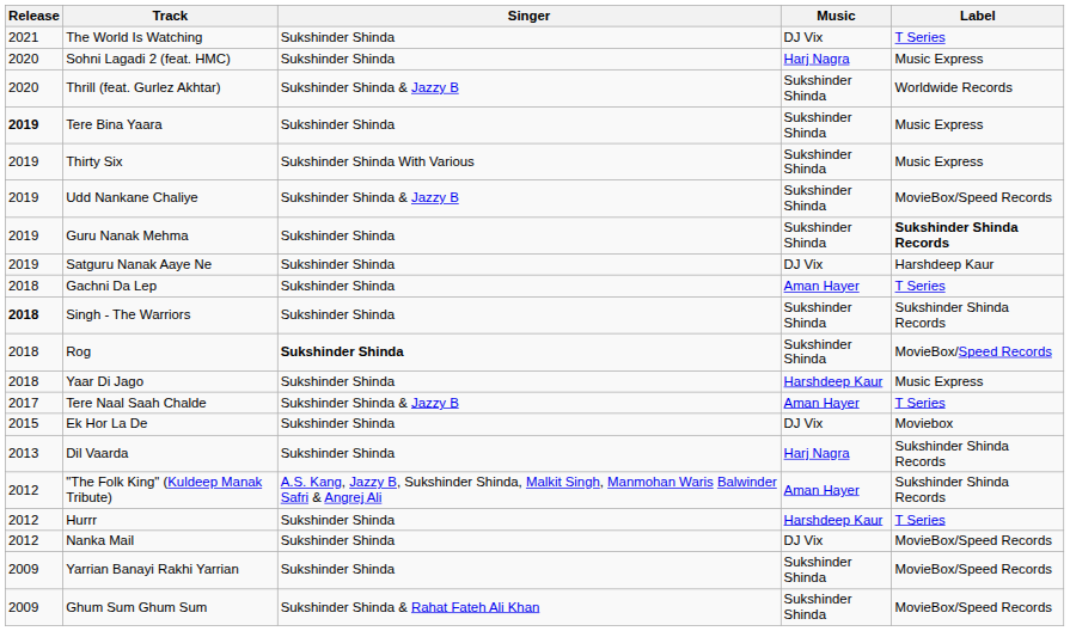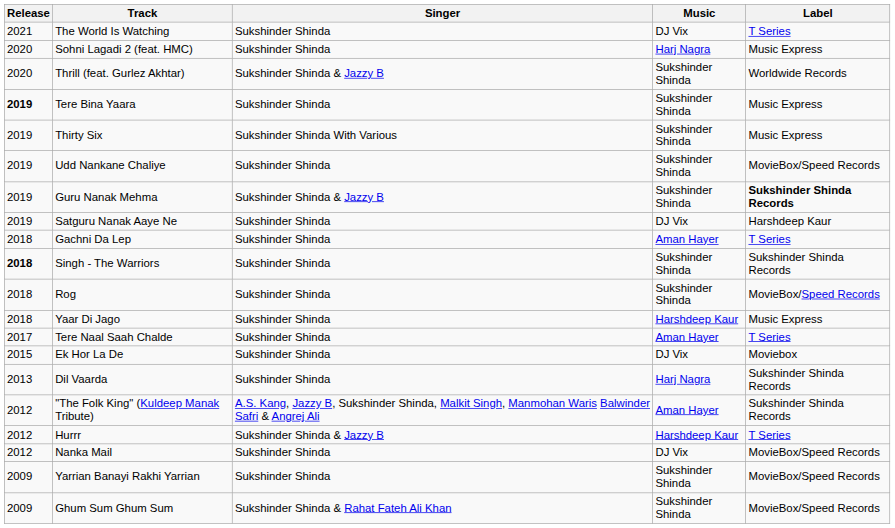 <table class="wikitable">
 <tr>
 <th>Release</th>
 <th>Track</th>
 <th>Singer</th>
 <th>Music</th>
 <th>Label</th>
 </tr>
 <tr>
 <td>2021</td>
 <td>The World Is Watching</td>
 <td>Sukshinder Shinda</td>
 <td>DJ Vix</td>
 <td><a href='#'>T Series</a></td>
 </tr>
 <tr>
 <td>2020</td>
 <td>Sohni Lagadi 2 (feat. HMC)</td>
 <td>Sukshinder Shinda</td>
 <td><a href='#'>Harj Nagra</a></td>
 <td>Music Express</td>
 </tr>
 <tr>
 <td>2020</td>
 <td>Thrill (feat. Gurlez Akhtar)</td>
 <td>Sukshinder Shinda & <a href='#'>Jazzy B</a></td>
 <td>Sukshinder Shinda</td>
 <td>Worldwide Records</td>
 </tr>
 <tr>
 <td><strong>2019</strong></td>
 <td>Tere Bina Yaara</td>
 <td>Sukshinder Shinda</td>
 <td>Sukshinder Shinda</td>
 <td>Music Express</td>
 </tr>
 <tr>
 <td>2019</td>
 <td>Thirty Six</td>
 <td>Sukshinder Shinda With Various</td>
 <td>Sukshinder Shinda</td>
 <td>Music Express</td>
 </tr>
 <tr>
 <td>2019</td>
 <td>Udd Nankane Chaliye</td>
-<td>Sukshinder Shinda & <a href='#'>Jazzy B</a></td>
+<td>Sukshinder Shinda</td>
 <td>Sukshinder Shinda</td>
 <td>MovieBox/Speed Records</td>
 </tr>
 <tr>
 <td>2019</td>
 <td>Guru Nanak Mehma</td>
-<td>Sukshinder Shinda</td>
+<td>Sukshinder Shinda & <a href='#'>Jazzy B</a></td>
 <td>Sukshinder Shinda</td>
 <td><strong>Sukshinder Shinda Records</strong></td>
 </tr>
 <tr>
 <td>2019</td>
 <td>Satguru Nanak Aaye Ne</td>
 <td>Sukshinder Shinda</td>
 <td>DJ Vix</td>
 <td>Harshdeep Kaur</td>
 </tr>
 <tr>
 <td>2018</td>
 <td>Gachni Da Lep</td>
 <td>Sukshinder Shinda</td>
 <td><a href='#'>Aman Hayer</a></td>
 <td><a href='#'>T Series</a></td>
 </tr>
 <tr>
 <td><strong>2018</strong></td>
 <td>Singh - The Warriors</td>
 <td>Sukshinder Shinda</td>
 <td>Sukshinder Shinda</td>
 <td>Sukshinder Shinda Records</td>
 </tr>
 <tr>
 <td>2018</td>
 <td>Rog</td>
-<td><strong>Sukshinder Shinda</strong></td>
+<td>Sukshinder Shinda</td>
 <td>Sukshinder Shinda</td>
 <td>MovieBox/<a href='#'>Speed Records</a></td>
 </tr>
 <tr>
 <td>2018</td>
 <td>Yaar Di Jago</td>
 <td>Sukshinder Shinda</td>
 <td><a href='#'>Harshdeep Kaur</a></td>
 <td>Music Express</td>
 </tr>
 <tr>
 <td>2017</td>
 <td>Tere Naal Saah Chalde</td>
-<td>Sukshinder Shinda & <a href='#'>Jazzy B</a></td>
+<td>Sukshinder Shinda</td>
 <td><a href='#'>Aman Hayer</a></td>
 <td><a href='#'>T Series</a></td>
 </tr>
 <tr>
 <td>2015</td>
 <td>Ek Hor La De</td>
 <td>Sukshinder Shinda</td>
 <td>DJ Vix</td>
 <td>Moviebox</td>
 </tr>
 <tr>
 <td>2013</td>
 <td>Dil Vaarda</td>
 <td>Sukshinder Shinda</td>
 <td><a href='#'>Harj Nagra</a></td>
 <td>Sukshinder Shinda Records</td>
 </tr>
 <tr>
 <td>2012</td>
 <td>"The Folk King" (<a href='#'>Kuldeep Manak</a> Tribute)</td>
 <td><a href='#'>A.S. Kang</a>, <a href='#'>Jazzy B</a>, Sukshinder Shinda, <a href='#'>Malkit Singh</a>, <a href='#'>Manmohan Waris</a> <a href='#'>Balwinder Safri</a> & <a href='#'>Angrej Ali</a></td>
 <td><a href='#'>Aman Hayer</a></td>
 <td>Sukshinder Shinda Records</td>
 </tr>
 <tr>
 <td>2012</td>
 <td>Hurrr</td>
-<td>Sukshinder Shinda</td>
+<td>Sukshinder Shinda & <a href='#'>Jazzy B</a></td>
 <td><a href='#'>Harshdeep Kaur</a></td>
 <td><a href='#'>T Series</a></td>
 </tr>
 <tr>
 <td>2012</td>
 <td>Nanka Mail</td>
 <td>Sukshinder Shinda</td>
 <td>DJ Vix</td>
 <td>MovieBox/Speed Records</td>
 </tr>
 <tr>
 <td>2009</td>
 <td>Yarrian Banayi Rakhi Yarrian</td>
 <td>Sukshinder Shinda</td>
 <td>Sukshinder Shinda</td>
 <td>MovieBox/Speed Records</td>
 </tr>
 <tr>
 <td>2009</td>
 <td>Ghum Sum Ghum Sum</td>
 <td>Sukshinder Shinda & <a href='#'>Rahat Fateh Ali Khan</a></td>
 <td>Sukshinder Shinda</td>
 <td>MovieBox/Speed Records</td>
 </tr>
 </table>
